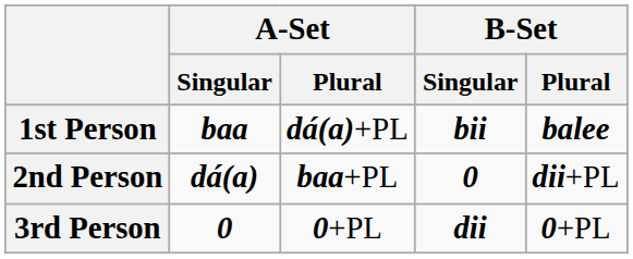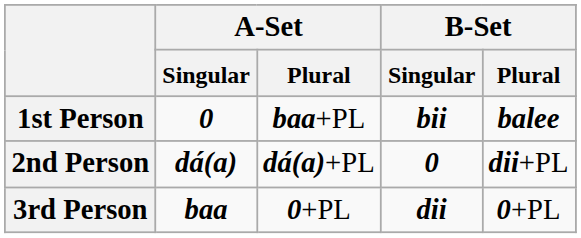 <table class="wikitable" style="text-align:center;">
 <tr>
 <th rowspan=2></th>
 <th colspan=2>A-Set</th>
 <th colspan=2>B-Set</th>
 </tr>
 <tr>
 <th><small>Singular</small></th>
 <th><small>Plural</small></th>
 <th><small>Singular</small></th>
 <th><small>Plural</small></th>
 </tr>
 <tr>
 <th>1st Person</th>
-<td><strong><em>baa</em></strong></td>
-<td><strong><em>dá(a)</em></strong>+PL</td>
+<td><strong><em>0</em></strong></td>
+<td><strong><em>baa</em></strong>+PL</td>
 <td><strong><em>bii</em></strong></td>
 <td><strong><em>balee</em></strong></td>
 </tr>
 <tr>
 <th>2nd Person</th>
 <td><strong><em>dá(a)</em></strong></td>
-<td><strong><em>baa</em></strong>+PL</td>
+<td><strong><em>dá(a)</em></strong>+PL</td>
 <td><strong><em>0</em></strong></td>
 <td><strong><em>dii</em></strong>+PL</td>
 </tr>
 <tr>
 <th>3rd Person</th>
-<td><strong><em>0</em></strong></td>
+<td><strong><em>baa</em></strong></td>
 <td><strong><em>0</em></strong>+PL</td>
 <td><strong><em>dii</em></strong></td>
 <td><strong><em>0</em></strong>+PL</td>
 </tr>
 </table>
